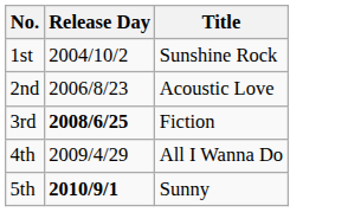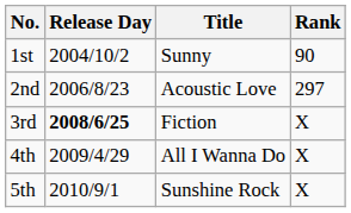 <table class=wikitable style="font-size:small">
 <tr>
 <th>No.</th>
 <th>Release Day</th>
 <th>Title</th>
+<th>Rank</th>
 </tr>
 <tr>
 <td>1st</td>
 <td>2004/10/2</td>
-<td>Sunshine Rock</td>
+<td>Sunny</td>
+<td>90</td>
 </tr>
 <tr>
 <td>2nd</td>
 <td>2006/8/23</td>
 <td>Acoustic Love</td>
+<td>297</td>
 </tr>
 <tr>
 <td>3rd</td>
 <td><strong>2008/6/25</strong></td>
 <td>Fiction</td>
+<td>X</td>
 </tr>
 <tr>
 <td>4th</td>
 <td>2009/4/29</td>
 <td>All I Wanna Do</td>
+<td>X</td>
 </tr>
 <tr>
 <td>5th</td>
-<td><strong>2010/9/1</strong></td>
-<td>Sunny</td>
+<td>2010/9/1</td>
+<td>Sunshine Rock</td>
+<td>X</td>
 </tr>
 </table>
